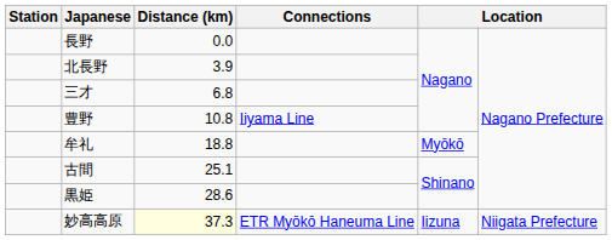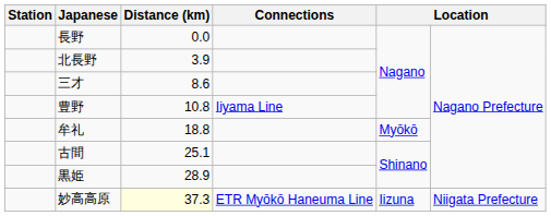 <table class="wikitable">
 <tr>
 <th>Station</th>
 <th>Japanese</th>
 <th>Distance (km)</th>
 <th>Connections</th>
 <th colspan="2">Location</th>
 </tr>
 <tr>
 <td></td>
 <td>長野</td>
 <td style="text-align:right;">0.0</td>
 <td></td>
 <td rowspan="4"><a href='#'>Nagano</a></td>
 <td rowspan="7"><a href='#'>Nagano Prefecture</a></td>
 </tr>
 <tr>
 <td></td>
 <td>北長野</td>
 <td style="text-align:right;">3.9</td>
 <td> </td>
 </tr>
 <tr>
 <td></td>
 <td>三才</td>
-<td style="text-align:right;">6.8</td>
+<td style="text-align:right;">8.6</td>
 <td> </td>
 </tr>
 <tr>
 <td></td>
 <td>豊野</td>
 <td style="text-align:right;">10.8</td>
 <td> <a href='#'>Iiyama Line</a></td>
 </tr>
 <tr>
 <td></td>
 <td>牟礼</td>
 <td style="text-align:right;">18.8</td>
 <td> </td>
 <td><a href='#'>Myōkō</a></td>
 </tr>
 <tr>
 <td></td>
 <td>古間</td>
 <td style="text-align:right;">25.1</td>
 <td> </td>
 <td rowspan="2"><a href='#'>Shinano</a></td>
 </tr>
 <tr>
 <td></td>
 <td>黒姫</td>
-<td style="text-align:right;">28.6</td>
+<td style="text-align:right;">28.9</td>
 <td> </td>
 </tr>
 <tr>
 <td></td>
 <td>妙高高原</td>
 <td style="background: lightyellow; text-align:right;">37.3</td>
 <td> <a href='#'>ETR Myōkō Haneuma Line</a></td>
 <td><a href='#'>Iizuna</a></td>
 <td><a href='#'>Niigata Prefecture</a></td>
 </tr>
 </table>
